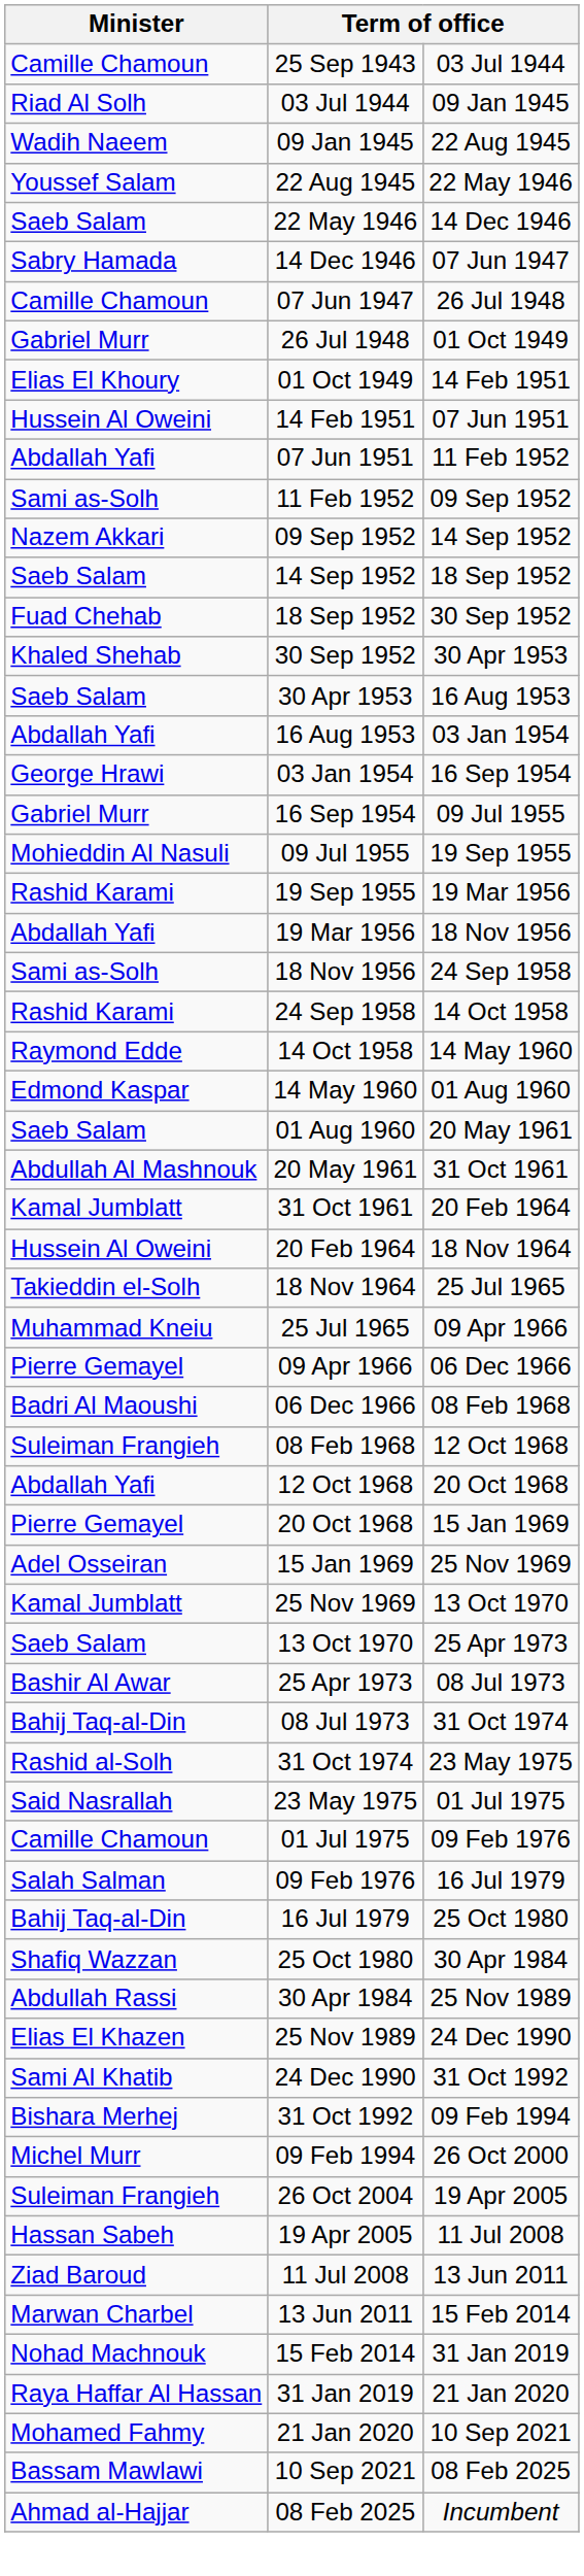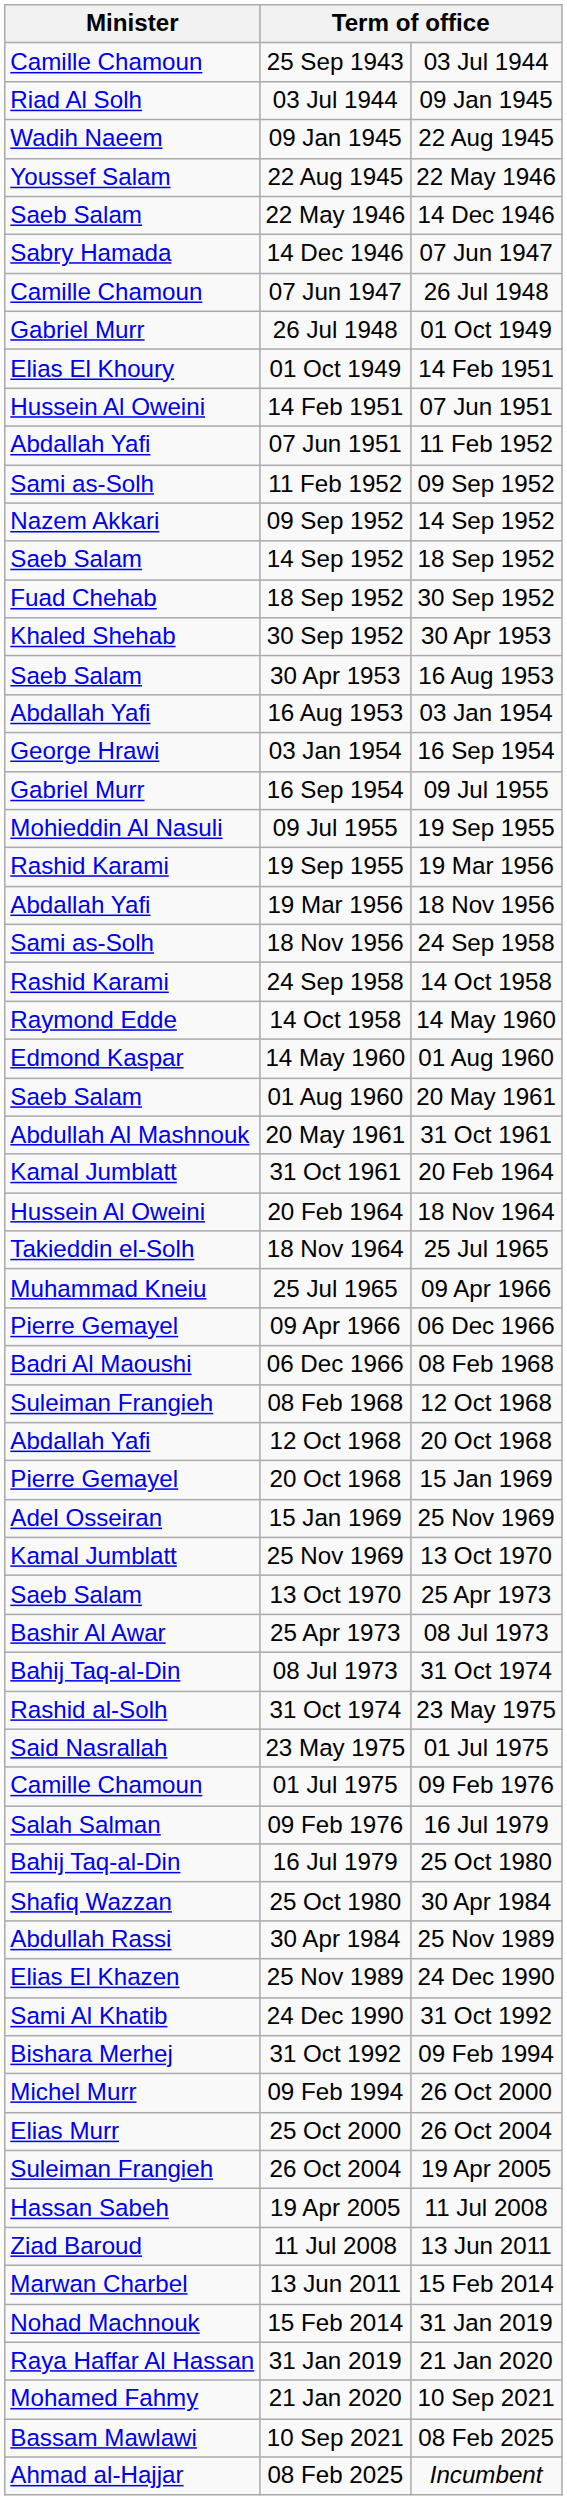 <table class="wikitable">
 <tr>
 <th>Minister</th>
 <th colspan=2>Term of office</th>
 </tr>
 <tr>
 <td><a href='#'>Camille Chamoun</a></td>
 <td style="text-align:center;">25 Sep 1943</td>
 <td style="text-align:center;">03 Jul 1944</td>
 </tr>
 <tr>
 <td><a href='#'>Riad Al Solh</a></td>
 <td style="text-align:center;">03 Jul 1944</td>
 <td style="text-align:center;">09 Jan 1945</td>
 </tr>
 <tr>
 <td><a href='#'>Wadih Naeem</a></td>
 <td style="text-align:center;">09 Jan 1945</td>
 <td style="text-align:center;">22 Aug 1945</td>
 </tr>
 <tr>
 <td><a href='#'>Youssef Salam</a></td>
 <td style="text-align:center;">22 Aug 1945</td>
 <td style="text-align:center;">22 May 1946</td>
 </tr>
 <tr>
 <td><a href='#'>Saeb Salam</a></td>
 <td style="text-align:center;">22 May 1946</td>
 <td style="text-align:center;">14 Dec 1946</td>
 </tr>
 <tr>
 <td><a href='#'>Sabry Hamada</a></td>
 <td style="text-align:center;">14 Dec 1946</td>
 <td style="text-align:center;">07 Jun 1947</td>
 </tr>
 <tr>
 <td><a href='#'>Camille Chamoun</a></td>
 <td style="text-align:center;">07 Jun 1947</td>
 <td style="text-align:center;">26 Jul 1948</td>
 </tr>
 <tr>
 <td><a href='#'>Gabriel Murr</a></td>
 <td style="text-align:center;">26 Jul 1948</td>
 <td style="text-align:center;">01 Oct 1949</td>
 </tr>
 <tr>
 <td><a href='#'>Elias El Khoury</a></td>
 <td style="text-align:center;">01 Oct 1949</td>
 <td style="text-align:center;">14 Feb 1951</td>
 </tr>
 <tr>
 <td><a href='#'>Hussein Al Oweini</a></td>
 <td style="text-align:center;">14 Feb 1951</td>
 <td style="text-align:center;">07 Jun 1951</td>
 </tr>
 <tr>
 <td><a href='#'>Abdallah Yafi</a></td>
 <td style="text-align:center;">07 Jun 1951</td>
 <td style="text-align:center;">11 Feb 1952</td>
 </tr>
 <tr>
 <td><a href='#'>Sami as-Solh</a></td>
 <td style="text-align:center;">11 Feb 1952</td>
 <td style="text-align:center;">09 Sep 1952</td>
 </tr>
 <tr>
 <td><a href='#'>Nazem Akkari</a></td>
 <td style="text-align:center;">09 Sep 1952</td>
 <td style="text-align:center;">14 Sep 1952</td>
 </tr>
 <tr>
 <td><a href='#'>Saeb Salam</a></td>
 <td style="text-align:center;">14 Sep 1952</td>
 <td style="text-align:center;">18 Sep 1952</td>
 </tr>
 <tr>
 <td><a href='#'>Fuad Chehab</a></td>
 <td style="text-align:center;">18 Sep 1952</td>
 <td style="text-align:center;">30 Sep 1952</td>
 </tr>
 <tr>
 <td><a href='#'>Khaled Shehab</a></td>
 <td style="text-align:center;">30 Sep 1952</td>
 <td style="text-align:center;">30 Apr 1953</td>
 </tr>
 <tr>
 <td><a href='#'>Saeb Salam</a></td>
 <td style="text-align:center;">30 Apr 1953</td>
 <td style="text-align:center;">16 Aug 1953</td>
 </tr>
 <tr>
 <td><a href='#'>Abdallah Yafi</a></td>
 <td style="text-align:center;">16 Aug 1953</td>
 <td style="text-align:center;">03 Jan 1954</td>
 </tr>
 <tr>
 <td><a href='#'>George Hrawi</a></td>
 <td style="text-align:center;">03 Jan 1954</td>
 <td style="text-align:center;">16 Sep 1954</td>
 </tr>
 <tr>
 <td><a href='#'>Gabriel Murr</a></td>
 <td style="text-align:center;">16 Sep 1954</td>
 <td style="text-align:center;">09 Jul 1955</td>
 </tr>
 <tr>
 <td><a href='#'>Mohieddin Al Nasuli</a></td>
 <td style="text-align:center;">09 Jul 1955</td>
 <td style="text-align:center;">19 Sep 1955</td>
 </tr>
 <tr>
 <td><a href='#'>Rashid Karami</a></td>
 <td style="text-align:center;">19 Sep 1955</td>
 <td style="text-align:center;">19 Mar 1956</td>
 </tr>
 <tr>
 <td><a href='#'>Abdallah Yafi</a></td>
 <td style="text-align:center;">19 Mar 1956</td>
 <td style="text-align:center;">18 Nov 1956</td>
 </tr>
 <tr>
 <td><a href='#'>Sami as-Solh</a></td>
 <td style="text-align:center;">18 Nov 1956</td>
 <td style="text-align:center;">24 Sep 1958</td>
 </tr>
 <tr>
 <td><a href='#'>Rashid Karami</a></td>
 <td style="text-align:center;">24 Sep 1958</td>
 <td style="text-align:center;">14 Oct 1958</td>
 </tr>
 <tr>
 <td><a href='#'>Raymond Edde</a></td>
 <td style="text-align:center;">14 Oct 1958</td>
 <td style="text-align:center;">14 May 1960</td>
 </tr>
 <tr>
 <td><a href='#'>Edmond Kaspar</a></td>
 <td style="text-align:center;">14 May 1960</td>
 <td style="text-align:center;">01 Aug 1960</td>
 </tr>
 <tr>
 <td><a href='#'>Saeb Salam</a></td>
 <td style="text-align:center;">01 Aug 1960</td>
 <td style="text-align:center;">20 May 1961</td>
 </tr>
 <tr>
 <td><a href='#'>Abdullah Al Mashnouk</a></td>
 <td style="text-align:center;">20 May 1961</td>
 <td style="text-align:center;">31 Oct 1961</td>
 </tr>
 <tr>
 <td><a href='#'>Kamal Jumblatt</a></td>
 <td style="text-align:center;">31 Oct 1961</td>
 <td style="text-align:center;">20 Feb 1964</td>
 </tr>
 <tr>
 <td><a href='#'>Hussein Al Oweini</a></td>
 <td style="text-align:center;">20 Feb 1964</td>
 <td style="text-align:center;">18 Nov 1964</td>
 </tr>
 <tr>
 <td><a href='#'>Takieddin el-Solh</a></td>
 <td style="text-align:center;">18 Nov 1964</td>
 <td style="text-align:center;">25 Jul 1965</td>
 </tr>
 <tr>
 <td><a href='#'>Muhammad Kneiu</a></td>
 <td style="text-align:center;">25 Jul 1965</td>
 <td style="text-align:center;">09 Apr 1966</td>
 </tr>
 <tr>
 <td><a href='#'>Pierre Gemayel</a></td>
 <td style="text-align:center;">09 Apr 1966</td>
 <td style="text-align:center;">06 Dec 1966</td>
 </tr>
 <tr>
 <td><a href='#'>Badri Al Maoushi</a></td>
 <td style="text-align:center;">06 Dec 1966</td>
 <td style="text-align:center;">08 Feb 1968</td>
 </tr>
 <tr>
 <td><a href='#'>Suleiman Frangieh</a></td>
 <td style="text-align:center;">08 Feb 1968</td>
 <td style="text-align:center;">12 Oct 1968</td>
 </tr>
 <tr>
 <td><a href='#'>Abdallah Yafi</a></td>
 <td style="text-align:center;">12 Oct 1968</td>
 <td style="text-align:center;">20 Oct 1968</td>
 </tr>
 <tr>
 <td><a href='#'>Pierre Gemayel</a></td>
 <td style="text-align:center;">20 Oct 1968</td>
 <td style="text-align:center;">15 Jan 1969</td>
 </tr>
 <tr>
 <td><a href='#'>Adel Osseiran</a></td>
 <td style="text-align:center;">15 Jan 1969</td>
 <td style="text-align:center;">25 Nov 1969</td>
 </tr>
 <tr>
 <td><a href='#'>Kamal Jumblatt</a></td>
 <td style="text-align:center;">25 Nov 1969</td>
 <td style="text-align:center;">13 Oct 1970</td>
 </tr>
 <tr>
 <td><a href='#'>Saeb Salam</a></td>
 <td style="text-align:center;">13 Oct 1970</td>
 <td style="text-align:center;">25 Apr 1973</td>
 </tr>
 <tr>
 <td><a href='#'>Bashir Al Awar</a></td>
 <td style="text-align:center;">25 Apr 1973</td>
 <td style="text-align:center;">08 Jul 1973</td>
 </tr>
 <tr>
 <td><a href='#'>Bahij Taq-al-Din</a></td>
 <td style="text-align:center;">08 Jul 1973</td>
 <td style="text-align:center;">31 Oct 1974</td>
 </tr>
 <tr>
 <td><a href='#'>Rashid al-Solh</a></td>
 <td style="text-align:center;">31 Oct 1974</td>
 <td style="text-align:center;">23 May 1975</td>
 </tr>
 <tr>
 <td><a href='#'>Said Nasrallah</a></td>
 <td style="text-align:center;">23 May 1975</td>
 <td style="text-align:center;">01 Jul 1975</td>
 </tr>
 <tr>
 <td><a href='#'>Camille Chamoun</a></td>
 <td style="text-align:center;">01 Jul 1975</td>
 <td style="text-align:center;">09 Feb 1976</td>
 </tr>
 <tr>
 <td><a href='#'>Salah Salman</a></td>
 <td style="text-align:center;">09 Feb 1976</td>
 <td style="text-align:center;">16 Jul 1979</td>
 </tr>
 <tr>
 <td><a href='#'>Bahij Taq-al-Din</a></td>
 <td style="text-align:center;">16 Jul 1979</td>
 <td style="text-align:center;">25 Oct 1980</td>
 </tr>
 <tr>
 <td><a href='#'>Shafiq Wazzan</a></td>
 <td style="text-align:center;">25 Oct 1980</td>
 <td style="text-align:center;">30 Apr 1984</td>
 </tr>
 <tr>
 <td><a href='#'>Abdullah Rassi</a></td>
 <td style="text-align:center;">30 Apr 1984</td>
 <td style="text-align:center;">25 Nov 1989</td>
 </tr>
 <tr>
 <td><a href='#'>Elias El Khazen</a></td>
 <td style="text-align:center;">25 Nov 1989</td>
 <td style="text-align:center;">24 Dec 1990</td>
 </tr>
 <tr>
 <td><a href='#'>Sami Al Khatib</a></td>
 <td style="text-align:center;">24 Dec 1990</td>
 <td style="text-align:center;">31 Oct 1992</td>
 </tr>
 <tr>
 <td><a href='#'>Bishara Merhej</a></td>
 <td style="text-align:center;">31 Oct 1992</td>
 <td style="text-align:center;">09 Feb 1994</td>
 </tr>
 <tr>
 <td><a href='#'>Michel Murr</a></td>
 <td style="text-align:center;">09 Feb 1994</td>
 <td style="text-align:center;">26 Oct 2000</td>
 </tr>
 <tr>
+<td><a href='#'>Elias Murr</a></td>
+<td style="text-align:center;">25 Oct 2000</td>
+<td style="text-align:center;">26 Oct 2004</td>
+</tr>
+<tr>
 <td><a href='#'>Suleiman Frangieh</a></td>
 <td style="text-align:center;">26 Oct 2004</td>
 <td style="text-align:center;">19 Apr 2005</td>
 </tr>
 <tr>
 <td><a href='#'>Hassan Sabeh</a></td>
 <td style="text-align:center;">19 Apr 2005</td>
 <td style="text-align:center;">11 Jul 2008</td>
 </tr>
 <tr>
 <td><a href='#'>Ziad Baroud</a></td>
 <td style="text-align:center;">11 Jul 2008</td>
 <td style="text-align:center;">13 Jun 2011</td>
 </tr>
 <tr>
 <td><a href='#'>Marwan Charbel</a></td>
 <td style="text-align:center;">13 Jun 2011</td>
 <td style="text-align:center;">15 Feb 2014</td>
 </tr>
 <tr>
 <td><a href='#'>Nohad Machnouk</a></td>
 <td style="text-align:center;">15 Feb 2014</td>
 <td style="text-align:center;">31 Jan 2019</td>
 </tr>
 <tr>
 <td><a href='#'>Raya Haffar Al Hassan</a></td>
 <td style="text-align:center;">31 Jan 2019</td>
 <td style="text-align:center;">21 Jan 2020</td>
 </tr>
 <tr>
 <td><a href='#'>Mohamed Fahmy</a></td>
 <td style="text-align:center;">21 Jan 2020</td>
 <td style="text-align:center;">10 Sep 2021</td>
 </tr>
 <tr>
 <td><a href='#'>Bassam Mawlawi</a></td>
 <td style="text-align:center;">10 Sep 2021</td>
 <td style="text-align:center;">08 Feb 2025</td>
 </tr>
 <tr>
 <td><a href='#'>Ahmad al-Hajjar</a></td>
 <td style="text-align:center;">08 Feb 2025</td>
 <td style="text-align:center;"><em>Incumbent</em></td>
 </tr>
 </table>
